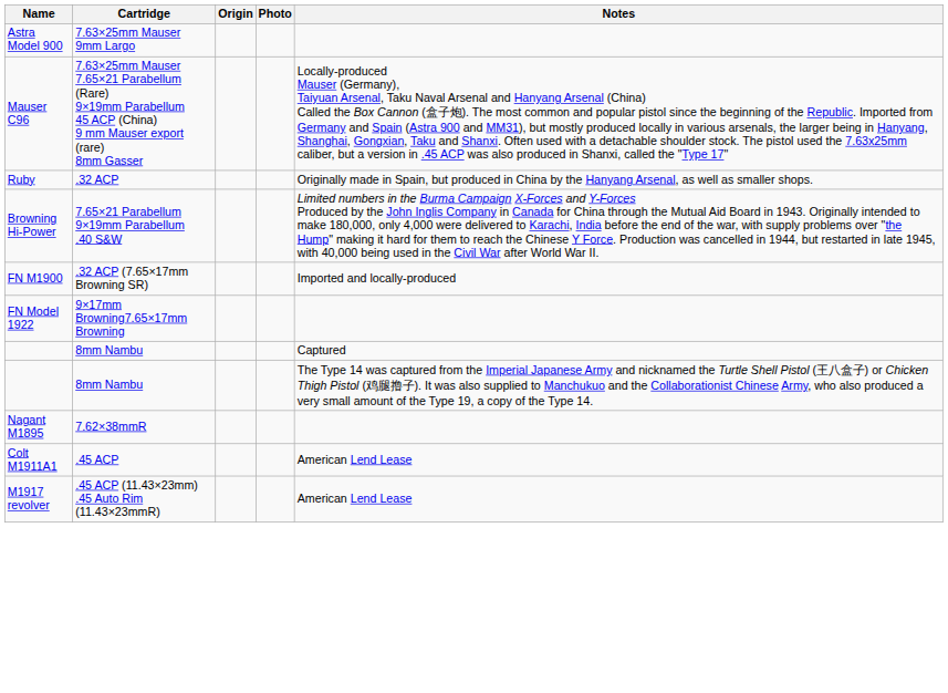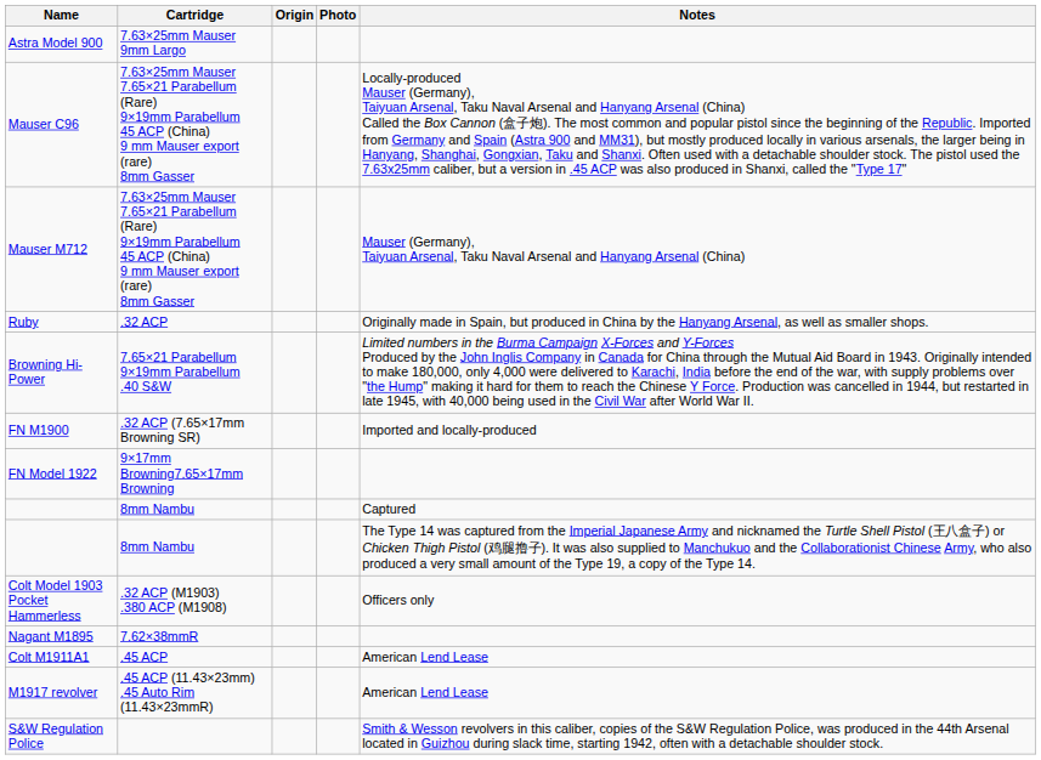 <table class="wikitable sortable" style="font-size:98%;">
 <tr>
 <th>Name</th>
 <th>Cartridge</th>
 <th>Origin</th>
 <th>Photo</th>
 <th>Notes</th>
 </tr>
 <tr>
 <td><a href='#'>Astra Model 900</a></td>
 <td><a href='#'>7.63×25mm Mauser</a><br><a href='#'>9mm Largo</a></td>
 <td></td>
 <td></td>
 <td></td>
 </tr>
 <tr>
 <td><a href='#'>Mauser C96</a></td>
 <td><a href='#'>7.63×25mm Mauser</a><br><a href='#'>7.65×21 Parabellum</a> (Rare)<br><a href='#'>9×19mm Parabellum</a><br><a href='#'>45 ACP</a> (China)<br><a href='#'>9 mm Mauser export</a> (rare)<br><a href='#'>8mm Gasser</a></td>
 <td><br></td>
 <td></td>
 <td>Locally-produced<br><a href='#'>Mauser</a> (Germany),<br><a href='#'>Taiyuan Arsenal</a>, Taku Naval Arsenal and <a href='#'>Hanyang Arsenal</a> (China)<br>Called the <em>Box Cannon</em> (盒子炮). The most common and popular pistol since the beginning of the <a href='#'>Republic</a>. Imported from <a href='#'>Germany</a> and <a href='#'>Spain</a> (<a href='#'>Astra 900</a> and <a href='#'>MM31</a>), but mostly produced locally in various arsenals, the larger being in <a href='#'>Hanyang</a>, <a href='#'>Shanghai</a>, <a href='#'>Gongxian</a>, <a href='#'>Taku</a> and <a href='#'>Shanxi</a>. Often used with a detachable shoulder stock. The pistol used the <a href='#'>7.63x25mm</a> caliber, but a version in <a href='#'>.45 ACP</a> was also produced in Shanxi, called the "<a href='#'>Type 17</a>"</td>
+</tr>
+<tr>
+<td><a href='#'>Mauser M712</a></td>
+<td><a href='#'>7.63×25mm Mauser</a><br><a href='#'>7.65×21 Parabellum</a> (Rare)<br><a href='#'>9×19mm Parabellum</a><br><a href='#'>45 ACP</a> (China)<br><a href='#'>9 mm Mauser export</a> (rare)<br><a href='#'>8mm Gasser</a></td>
+<td><br></td>
+<td></td>
+<td><a href='#'>Mauser</a> (Germany),<br><a href='#'>Taiyuan Arsenal</a>, Taku Naval Arsenal and <a href='#'>Hanyang Arsenal</a> (China)</td>
 </tr>
 <tr>
 <td><a href='#'>Ruby</a></td>
 <td><a href='#'>.32 ACP</a></td>
 <td></td>
 <td></td>
 <td>Originally made in Spain, but produced in China by the <a href='#'>Hanyang Arsenal</a>, as well as smaller shops.</td>
 </tr>
 <tr>
 <td><a href='#'>Browning Hi-Power</a></td>
 <td><a href='#'>7.65×21 Parabellum</a><br><a href='#'>9×19mm Parabellum</a><br><a href='#'>.40 S&W</a></td>
 <td><br></td>
 <td></td>
 <td><em>Limited numbers in the <a href='#'>Burma Campaign</a> <a href='#'>X-Forces</a> and <a href='#'>Y-Forces</a></em><br>Produced by the <a href='#'>John Inglis Company</a> in <a href='#'>Canada</a> for China through the Mutual Aid Board in 1943. Originally intended to make 180,000, only 4,000 were delivered to <a href='#'>Karachi</a>, <a href='#'>India</a> before the end of the war, with supply problems over "<a href='#'>the Hump</a>" making it hard for them to reach the Chinese <a href='#'>Y Force</a>. Production was cancelled in 1944, but restarted in late 1945, with 40,000 being used in the <a href='#'>Civil War</a> after World War II.</td>
 </tr>
 <tr>
 <td><a href='#'>FN M1900</a></td>
 <td><a href='#'>.32 ACP</a> (7.65×17mm Browning SR)</td>
 <td></td>
 <td></td>
 <td>Imported and locally-produced<br></td>
 </tr>
 <tr>
 <td><a href='#'>FN Model 1922</a></td>
 <td><a href='#'>9×17mm Browning</a><a href='#'>7.65×17mm Browning</a></td>
 <td></td>
 <td></td>
 <td></td>
 </tr>
 <tr>
 <td></td>
 <td><a href='#'>8mm Nambu</a></td>
 <td></td>
 <td></td>
 <td>Captured</td>
 </tr>
 <tr>
 <td></td>
 <td><a href='#'>8mm Nambu</a></td>
 <td></td>
 <td></td>
 <td>The Type 14 was captured from the <a href='#'>Imperial Japanese Army</a> and nicknamed the <em>Turtle Shell Pistol</em> (王八盒子) or <em>Chicken Thigh Pistol</em> (鸡腿撸子). It was also supplied to <a href='#'>Manchukuo</a> and the <a href='#'>Collaborationist Chinese</a> <a href='#'>Army</a>, who also produced a very small amount of the Type 19, a copy of the Type 14.</td>
 </tr>
 <tr>
+<td><a href='#'>Colt Model 1903 Pocket Hammerless</a></td>
+<td><a href='#'>.32 ACP</a> (M1903)<br><a href='#'>.380 ACP</a> (M1908)</td>
+<td></td>
+<td></td>
+<td>Officers only</td>
+</tr>
+<tr>
 <td><a href='#'>Nagant M1895</a></td>
 <td><a href='#'>7.62×38mmR</a></td>
 <td></td>
 <td></td>
 <td></td>
 </tr>
 <tr>
 <td><a href='#'>Colt M1911A1</a></td>
 <td><a href='#'>.45 ACP</a></td>
 <td></td>
 <td></td>
 <td>American <a href='#'>Lend Lease</a></td>
 </tr>
 <tr>
 <td><a href='#'>M1917 revolver</a></td>
 <td><a href='#'>.45 ACP</a> (11.43×23mm)<br><a href='#'>.45 Auto Rim</a> (11.43×23mmR)</td>
 <td></td>
 <td></td>
 <td>American <a href='#'>Lend Lease</a></td>
 </tr>
+<tr>
+<td><a href='#'>S&W Regulation Police</a></td>
+<td></td>
+<td></td>
+<td></td>
+<td><a href='#'>Smith & Wesson</a> revolvers in this caliber, copies of the S&W Regulation Police, was produced in the 44th Arsenal located in <a href='#'>Guizhou</a> during slack time, starting 1942, often with a detachable shoulder stock.</td>
+</tr>
 </table>
